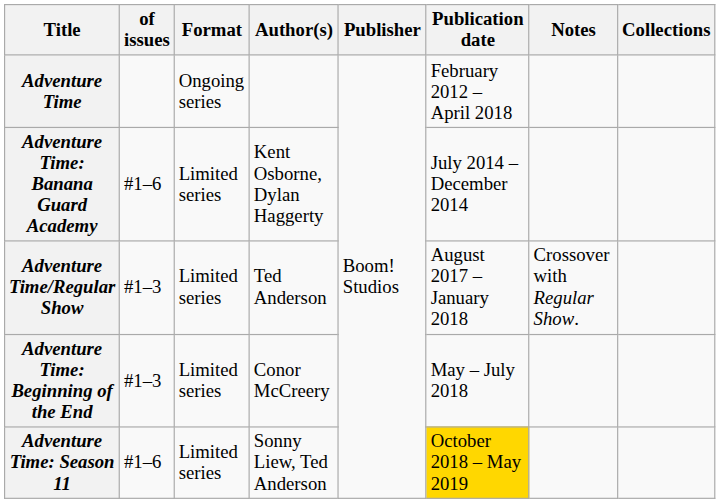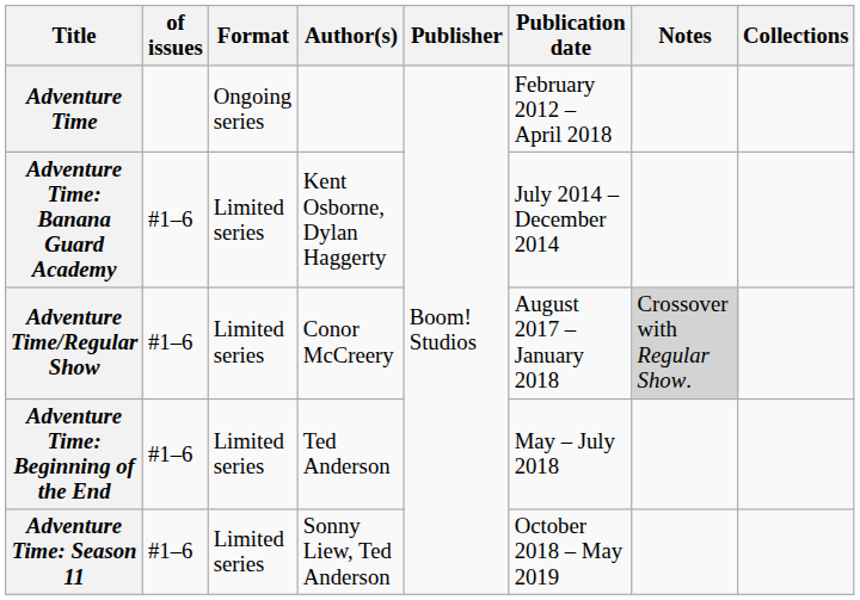 <table class="wikitable">
 <tr>
 <th>Title</th>
 <th style="width:40pt"> of issues</th>
 <th style="width:75pt">Format</th>
 <th style="width:125pt">Author(s)</th>
 <th style="width:125pt">Publisher</th>
 <th style="width:150pt">Publication date</th>
 <th style="width:175pt">Notes</th>
 <th>Collections</th>
 </tr>
 <tr>
 <th><em>Adventure Time</em></th>
 <td></td>
 <td>Ongoing series</td>
 <td></td>
 <td rowspan="5">Boom! Studios</td>
 <td>February 2012 – April 2018</td>
 <td></td>
 <td></td>
 </tr>
 <tr>
 <th><em>Adventure Time: Banana Guard Academy</em></th>
 <td>#1–6</td>
 <td>Limited series</td>
 <td>Kent Osborne, Dylan Haggerty</td>
 <td>July 2014 – December 2014</td>
 <td></td>
 <td></td>
 </tr>
 <tr>
 <th><em>Adventure Time/Regular Show</em></th>
-<td>#1–3</td>
+<td>#1–6</td>
 <td>Limited series</td>
-<td>Ted Anderson</td>
+<td>Conor McCreery</td>
 <td>August 2017 – January 2018</td>
-<td>Crossover with <em>Regular Show</em>.</td>
+<td style="background: lightgrey;">Crossover with <em>Regular Show</em>.</td>
 <td></td>
 </tr>
 <tr>
 <th><em>Adventure Time: Beginning of the End</em></th>
-<td>#1–3</td>
+<td>#1–6</td>
 <td>Limited series</td>
-<td>Conor McCreery</td>
+<td>Ted Anderson</td>
 <td>May – July 2018</td>
 <td></td>
 <td></td>
 </tr>
 <tr>
 <th><em>Adventure Time: Season 11</em></th>
 <td>#1–6</td>
 <td>Limited series</td>
 <td>Sonny Liew, Ted Anderson</td>
-<td style="background: gold;">October 2018 – May 2019</td>
+<td>October 2018 – May 2019</td>
 <td></td>
 <td></td>
 </tr>
 </table>
